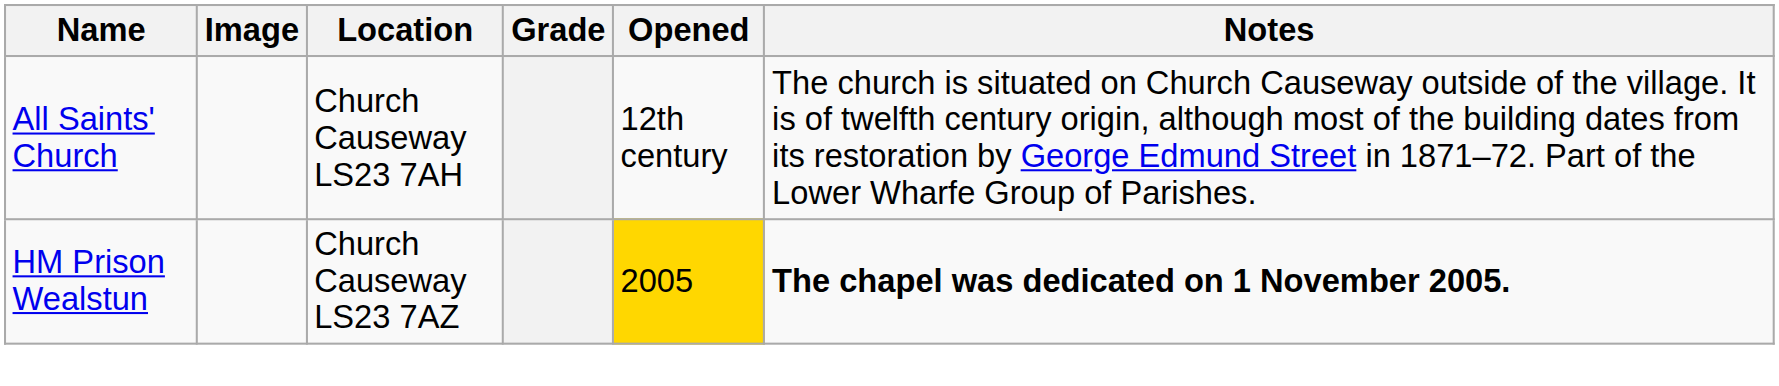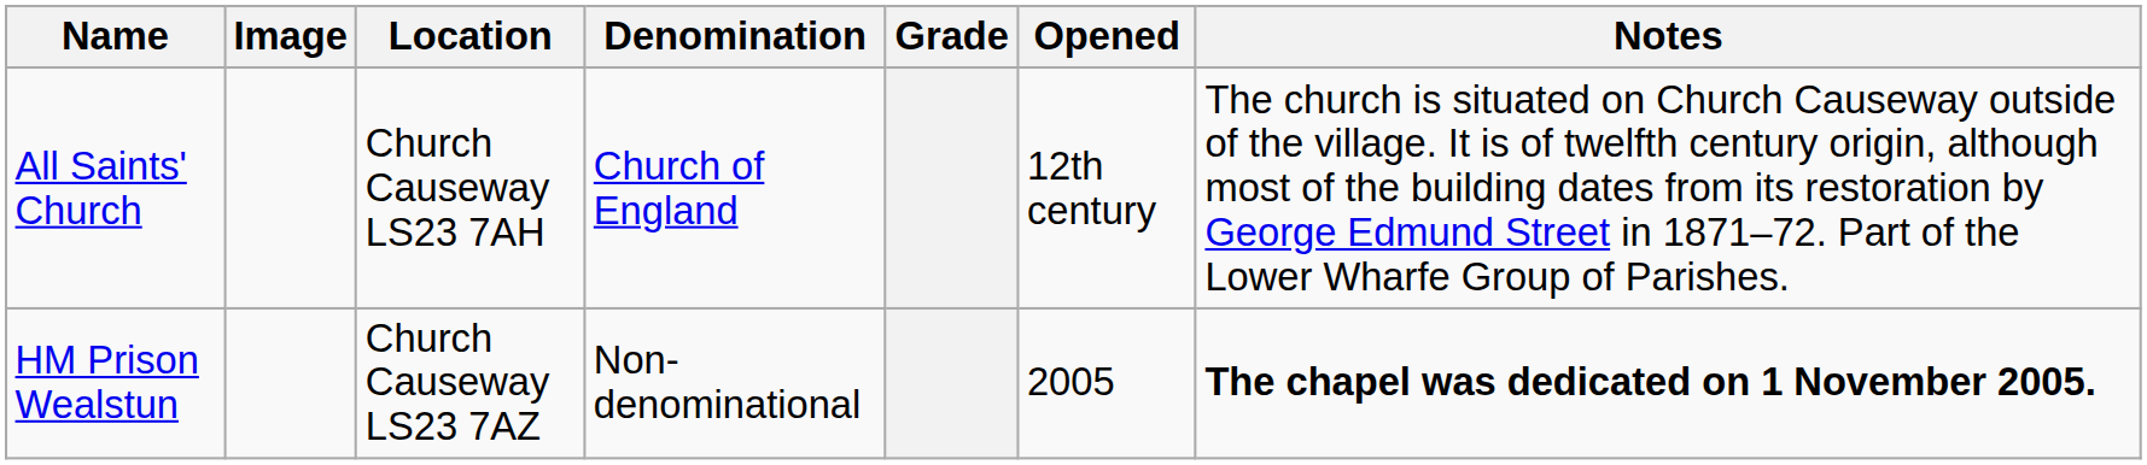 <table class="wikitable sortable">
 <tr>
 <th>Name</th>
 <th class="unsortable">Image</th>
 <th>Location</th>
+<th>Denomination</th>
 <th>Grade</th>
 <th>Opened</th>
 <th class="unsortable">Notes</th>
 </tr>
 <tr>
 <td><a href='#'>All Saints' Church</a></td>
 <td></td>
 <td>Church Causeway<br>LS23 7AH</td>
+<td><a href='#'>Church of England</a></td>
 <th></th>
 <td>12th century</td>
 <td>The church is situated on Church Causeway outside of the village. It is of twelfth century origin, although most of the building dates from its restoration by <a href='#'>George Edmund Street</a> in 1871–72. Part of the Lower Wharfe Group of Parishes.</td>
 </tr>
 <tr>
 <td><a href='#'>HM Prison Wealstun</a></td>
 <td></td>
 <td>Church Causeway<br>LS23 7AZ</td>
+<td>Non-denominational</td>
 <th></th>
-<td style="background: gold;">2005</td>
+<td>2005</td>
 <td><strong>The chapel was dedicated on 1 November 2005.</strong></td>
 </tr>
 </table>
